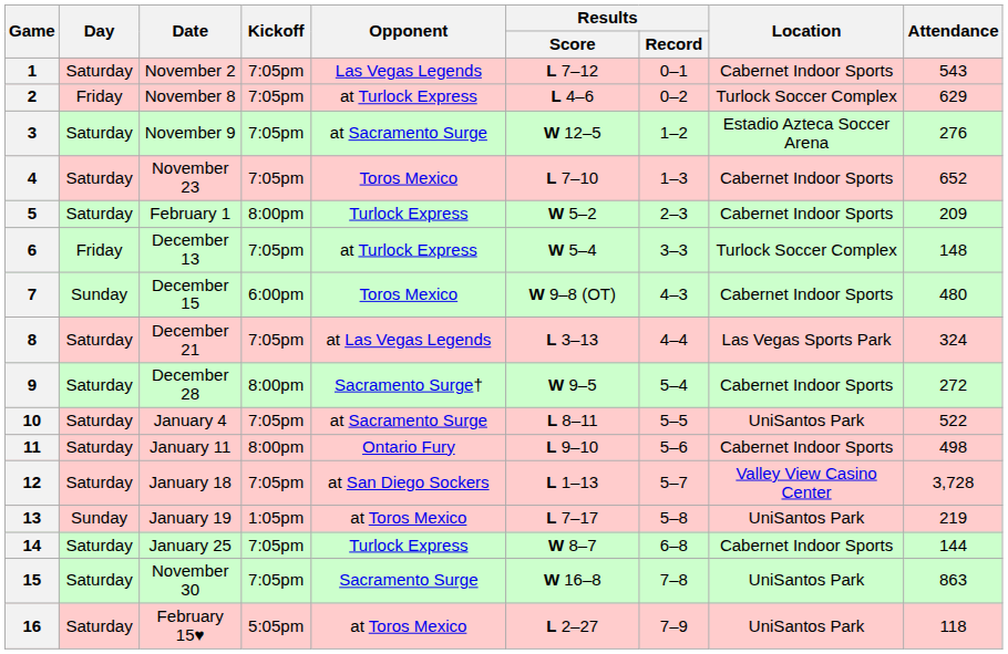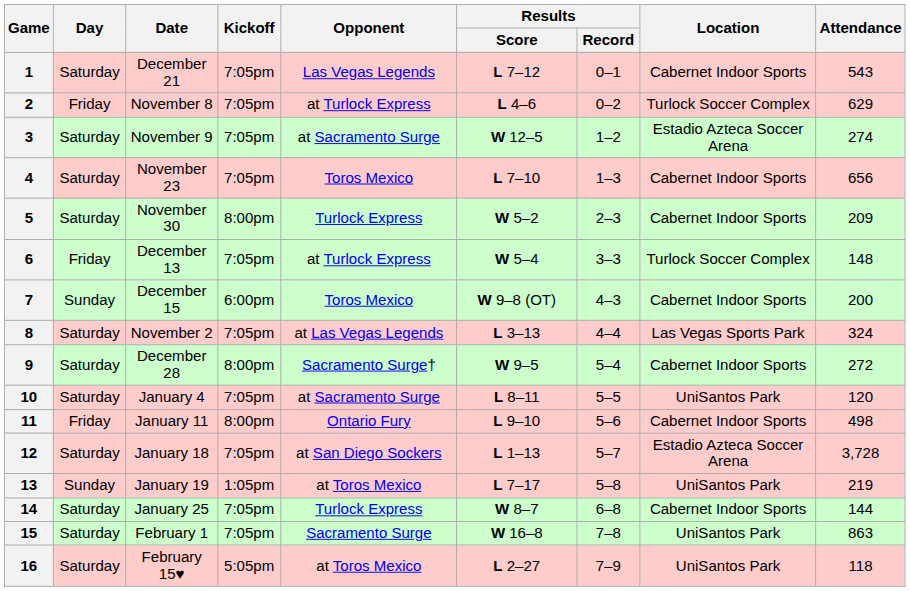 <table class="wikitable">
 <tr>
 <th rowspan="2" width="40">Game</th>
 <th rowspan="2" width="70">Day</th>
 <th rowspan="2" width="90">Date</th>
 <th rowspan="2" width="60">Kickoff</th>
 <th rowspan="2" width="180">Opponent</th>
 <th colspan="2" width="180">Results</th>
 <th rowspan="2" width="180">Location</th>
 <th rowspan="2" width="80">Attendance</th>
 </tr>
 <tr>
 <th width="120">Score</th>
 <th width="60">Record</th>
 </tr>
 <tr align="center" bgcolor="#FFCCCC">
 <th>1</th>
 <td>Saturday</td>
-<td>November 2</td>
+<td>December 21</td>
 <td>7:05pm</td>
 <td><a href='#'>Las Vegas Legends</a></td>
 <td><strong>L</strong> 7–12</td>
 <td>0–1</td>
 <td>Cabernet Indoor Sports</td>
 <td>543</td>
 </tr>
 <tr align="center" bgcolor="#FFCCCC">
 <th>2</th>
 <td>Friday</td>
 <td>November 8</td>
 <td>7:05pm</td>
 <td>at <a href='#'>Turlock Express</a></td>
 <td><strong>L</strong> 4–6</td>
 <td>0–2</td>
 <td>Turlock Soccer Complex</td>
 <td>629</td>
 </tr>
 <tr align="center" bgcolor="#CCFFCC">
 <th>3</th>
 <td>Saturday</td>
 <td>November 9</td>
 <td>7:05pm</td>
 <td>at <a href='#'>Sacramento Surge</a></td>
 <td><strong>W</strong> 12–5</td>
 <td>1–2</td>
 <td>Estadio Azteca Soccer Arena</td>
-<td>276</td>
+<td>274</td>
 </tr>
 <tr align="center" bgcolor="#FFCCCC">
 <th>4</th>
 <td>Saturday</td>
 <td>November 23</td>
 <td>7:05pm</td>
 <td><a href='#'>Toros Mexico</a></td>
 <td><strong>L</strong> 7–10</td>
 <td>1–3</td>
 <td>Cabernet Indoor Sports</td>
-<td>652</td>
+<td>656</td>
 </tr>
 <tr align="center" bgcolor="#CCFFCC">
 <th>5</th>
 <td>Saturday</td>
-<td>February 1</td>
+<td>November 30</td>
 <td>8:00pm</td>
 <td><a href='#'>Turlock Express</a></td>
 <td><strong>W</strong> 5–2</td>
 <td>2–3</td>
 <td>Cabernet Indoor Sports</td>
 <td>209</td>
 </tr>
 <tr align="center" bgcolor="#CCFFCC">
 <th>6</th>
 <td>Friday</td>
 <td>December 13</td>
 <td>7:05pm</td>
 <td>at <a href='#'>Turlock Express</a></td>
 <td><strong>W</strong> 5–4</td>
 <td>3–3</td>
 <td>Turlock Soccer Complex</td>
 <td>148</td>
 </tr>
 <tr align="center" bgcolor="#CCFFCC">
 <th>7</th>
 <td>Sunday</td>
 <td>December 15</td>
 <td>6:00pm</td>
 <td><a href='#'>Toros Mexico</a></td>
 <td><strong>W</strong> 9–8 (OT)</td>
 <td>4–3</td>
 <td>Cabernet Indoor Sports</td>
-<td>480</td>
+<td>200</td>
 </tr>
 <tr align="center" bgcolor="#FFCCCC">
 <th>8</th>
 <td>Saturday</td>
-<td>December 21</td>
+<td>November 2</td>
 <td>7:05pm</td>
 <td>at <a href='#'>Las Vegas Legends</a></td>
 <td><strong>L</strong> 3–13</td>
 <td>4–4</td>
 <td>Las Vegas Sports Park</td>
 <td>324</td>
 </tr>
 <tr align="center" bgcolor="#CCFFCC">
 <th>9</th>
 <td>Saturday</td>
 <td>December 28</td>
 <td>8:00pm</td>
 <td><a href='#'>Sacramento Surge</a>†</td>
 <td><strong>W</strong> 9–5</td>
 <td>5–4</td>
 <td>Cabernet Indoor Sports</td>
 <td>272</td>
 </tr>
 <tr align="center" bgcolor="#FFCCCC">
 <th>10</th>
 <td>Saturday</td>
 <td>January 4</td>
 <td>7:05pm</td>
 <td>at <a href='#'>Sacramento Surge</a></td>
 <td><strong>L</strong> 8–11</td>
 <td>5–5</td>
 <td>UniSantos Park</td>
-<td>522</td>
+<td>120</td>
 </tr>
 <tr align="center" bgcolor="#FFCCCC">
 <th>11</th>
-<td>Saturday</td>
+<td>Friday</td>
 <td>January 11</td>
 <td>8:00pm</td>
 <td><a href='#'>Ontario Fury</a></td>
 <td><strong>L</strong> 9–10</td>
 <td>5–6</td>
 <td>Cabernet Indoor Sports</td>
 <td>498</td>
 </tr>
 <tr align="center" bgcolor="#FFCCCC">
 <th>12</th>
 <td>Saturday</td>
 <td>January 18</td>
 <td>7:05pm</td>
 <td>at <a href='#'>San Diego Sockers</a></td>
 <td><strong>L</strong> 1–13</td>
 <td>5–7</td>
-<td><a href='#'>Valley View Casino Center</a></td>
+<td>Estadio Azteca Soccer Arena</td>
 <td>3,728</td>
 </tr>
 <tr align="center" bgcolor="#FFCCCC">
 <th>13</th>
 <td>Sunday</td>
 <td>January 19</td>
 <td>1:05pm</td>
 <td>at <a href='#'>Toros Mexico</a></td>
 <td><strong>L</strong> 7–17</td>
 <td>5–8</td>
 <td>UniSantos Park</td>
 <td>219</td>
 </tr>
 <tr align="center" bgcolor="#CCFFCC">
 <th>14</th>
 <td>Saturday</td>
 <td>January 25</td>
 <td>7:05pm</td>
 <td><a href='#'>Turlock Express</a></td>
 <td><strong>W</strong> 8–7</td>
 <td>6–8</td>
 <td>Cabernet Indoor Sports</td>
 <td>144</td>
 </tr>
 <tr align="center" bgcolor="#CCFFCC">
 <th>15</th>
 <td>Saturday</td>
-<td>November 30</td>
+<td>February 1</td>
 <td>7:05pm</td>
 <td><a href='#'>Sacramento Surge</a></td>
 <td><strong>W</strong> 16–8</td>
 <td>7–8</td>
 <td>UniSantos Park</td>
 <td>863</td>
 </tr>
 <tr align="center" bgcolor="#FFCCCC">
 <th>16</th>
 <td>Saturday</td>
 <td>February 15♥</td>
 <td>5:05pm</td>
 <td>at <a href='#'>Toros Mexico</a></td>
 <td><strong>L</strong> 2–27</td>
 <td>7–9</td>
 <td>UniSantos Park</td>
 <td>118</td>
 </tr>
 </table>
